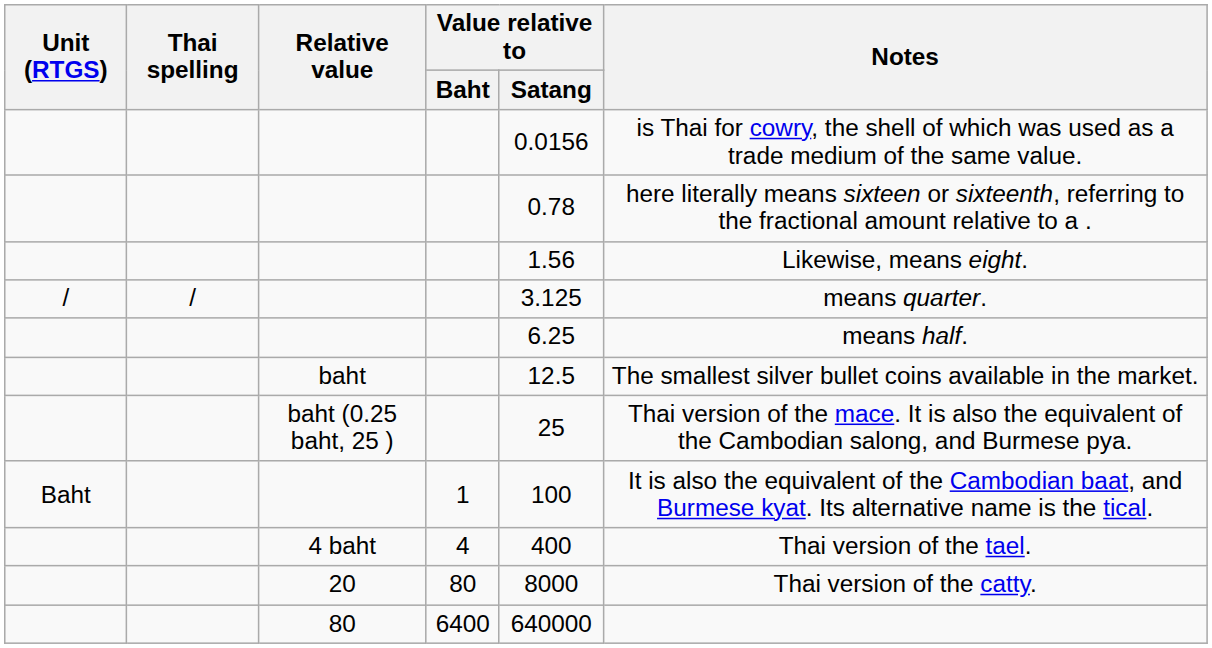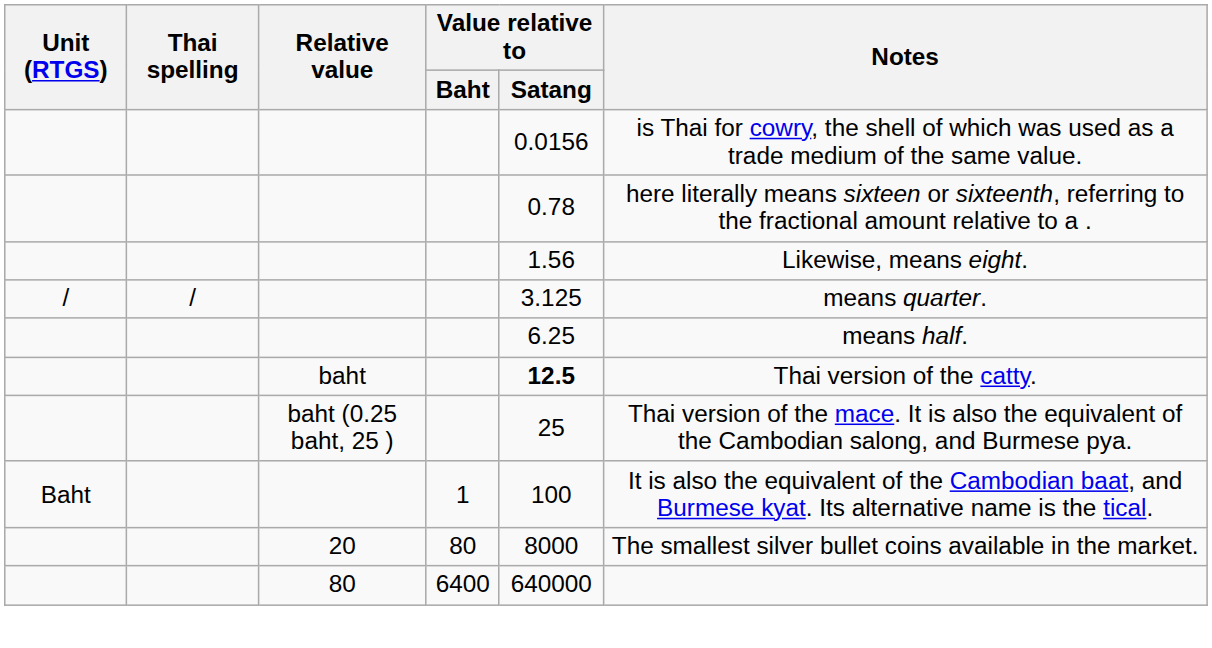 <table class="wikitable" style="width:50%; text-align: center">
 <tr>
 <th rowspan=2>Unit (<a href='#'>RTGS</a>)</th>
 <th rowspan=2>Thai spelling</th>
 <th rowspan=2>Relative value</th>
 <th colspan=2>Value relative to</th>
 <th rowspan=2>Notes</th>
 </tr>
 <tr>
 <th>Baht</th>
 <th>Satang</th>
 </tr>
 <tr>
 <td></td>
 <td></td>
 <td> </td>
 <td></td>
 <td>0.0156</td>
 <td> is Thai for <a href='#'>cowry</a>, the shell of which was used as a trade medium of the same value.</td>
 </tr>
 <tr>
 <td></td>
 <td></td>
 <td> </td>
 <td></td>
 <td>0.78</td>
 <td> here literally means <em>sixteen</em> or <em>sixteenth</em>, referring to the fractional amount relative to a .</td>
 </tr>
 <tr>
 <td></td>
 <td></td>
 <td> </td>
 <td></td>
 <td>1.56</td>
 <td>Likewise,  means <em>eight</em>.</td>
 </tr>
 <tr>
 <td>/</td>
 <td>/</td>
 <td> </td>
 <td></td>
 <td>3.125</td>
 <td> means <em>quarter</em>.</td>
 </tr>
 <tr>
 <td></td>
 <td></td>
 <td> </td>
 <td></td>
 <td>6.25</td>
 <td> means <em>half</em>.</td>
 </tr>
 <tr>
 <td></td>
 <td></td>
 <td> baht</td>
 <td></td>
-<td>12.5</td>
-<td>The smallest silver bullet coins available in the market.</td>
+<td><strong>12.5</strong></td>
+<td>Thai version of the <a href='#'>catty</a>.</td>
 </tr>
 <tr>
 <td></td>
 <td></td>
 <td> baht (0.25 baht, 25 )</td>
 <td></td>
 <td>25</td>
 <td>Thai version of the <a href='#'>mace</a>. It is also the equivalent of the Cambodian salong, and Burmese pya.</td>
 </tr>
 <tr>
 <td>Baht</td>
 <td></td>
 <td></td>
 <td>1</td>
 <td>100</td>
 <td>It is also the equivalent of the <a href='#'>Cambodian baat</a>, and <a href='#'>Burmese kyat</a>. Its alternative name is the <a href='#'>tical</a>.</td>
 </tr>
 <tr>
 <td></td>
 <td></td>
-<td>4 baht</td>
-<td>4</td>
-<td>400</td>
-<td>Thai version of the <a href='#'>tael</a>.</td>
-</tr>
-<tr>
-<td></td>
-<td></td>
 <td>20 </td>
 <td>80</td>
 <td>8000</td>
-<td>Thai version of the <a href='#'>catty</a>.</td>
+<td>The smallest silver bullet coins available in the market.</td>
 </tr>
 <tr>
 <td></td>
 <td></td>
 <td>80 </td>
 <td>6400</td>
 <td>640000</td>
 <td></td>
 </tr>
 </table>
